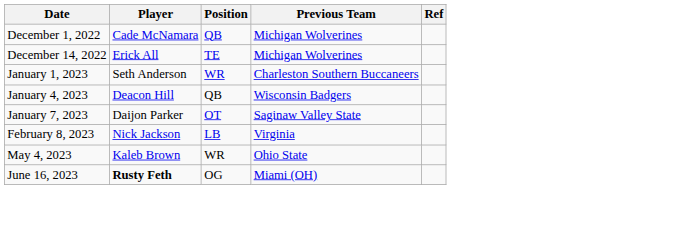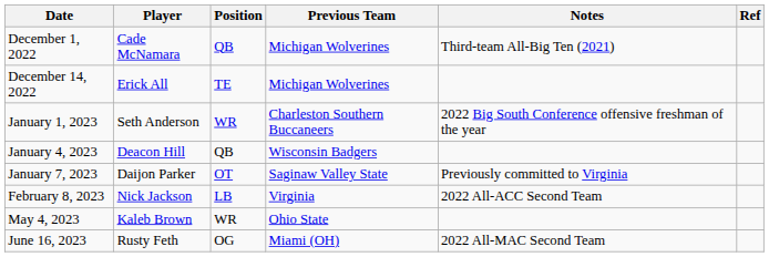 <table class="wikitable">
 <tr>
 <th>Date</th>
 <th>Player</th>
 <th>Position</th>
 <th>Previous Team</th>
+<th>Notes</th>
 <th>Ref</th>
 </tr>
 <tr>
 <td>December 1, 2022</td>
 <td><a href='#'>Cade McNamara</a></td>
 <td><a href='#'>QB</a></td>
 <td><a href='#'>Michigan Wolverines</a></td>
+<td>Third-team All-Big Ten (<a href='#'>2021</a>)</td>
 <td></td>
 </tr>
 <tr>
 <td>December 14, 2022</td>
 <td><a href='#'>Erick All</a></td>
 <td><a href='#'>TE</a></td>
 <td><a href='#'>Michigan Wolverines</a></td>
 <td></td>
+<td></td>
 </tr>
 <tr>
 <td>January 1, 2023</td>
 <td>Seth Anderson</td>
 <td><a href='#'>WR</a></td>
 <td><a href='#'>Charleston Southern Buccaneers</a></td>
+<td>2022 <a href='#'>Big South Conference</a> offensive freshman of the year</td>
 <td></td>
 </tr>
 <tr>
 <td>January 4, 2023</td>
 <td><a href='#'>Deacon Hill</a></td>
 <td>QB</td>
 <td><a href='#'>Wisconsin Badgers</a></td>
 <td></td>
+<td></td>
 </tr>
 <tr>
 <td>January 7, 2023</td>
 <td>Daijon Parker</td>
 <td><a href='#'>OT</a></td>
 <td><a href='#'>Saginaw Valley State</a></td>
+<td>Previously committed to <a href='#'>Virginia</a></td>
 <td></td>
 </tr>
 <tr>
 <td>February 8, 2023</td>
 <td><a href='#'>Nick Jackson</a></td>
 <td><a href='#'>LB</a></td>
 <td><a href='#'>Virginia</a></td>
+<td>2022 All-ACC Second Team</td>
 <td></td>
 </tr>
 <tr>
 <td>May 4, 2023</td>
 <td><a href='#'>Kaleb Brown</a></td>
 <td>WR</td>
 <td><a href='#'>Ohio State</a></td>
 <td></td>
+<td></td>
 </tr>
 <tr>
 <td>June 16, 2023</td>
-<td><strong>Rusty Feth</strong></td>
+<td>Rusty Feth</td>
 <td>OG</td>
 <td><a href='#'>Miami (OH)</a></td>
+<td>2022 All-MAC Second Team</td>
 <td></td>
 </tr>
 </table>
